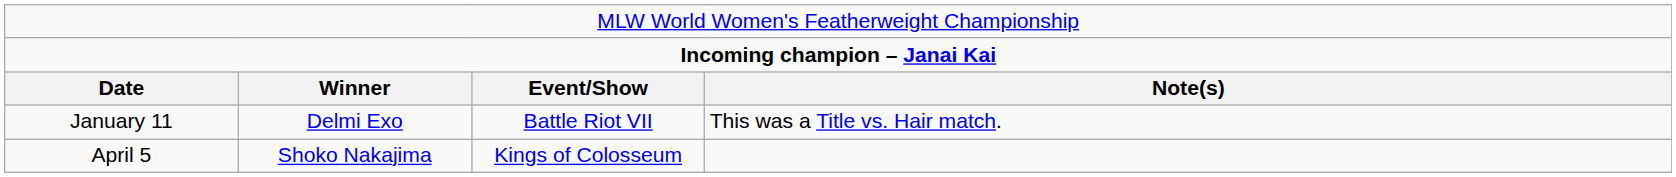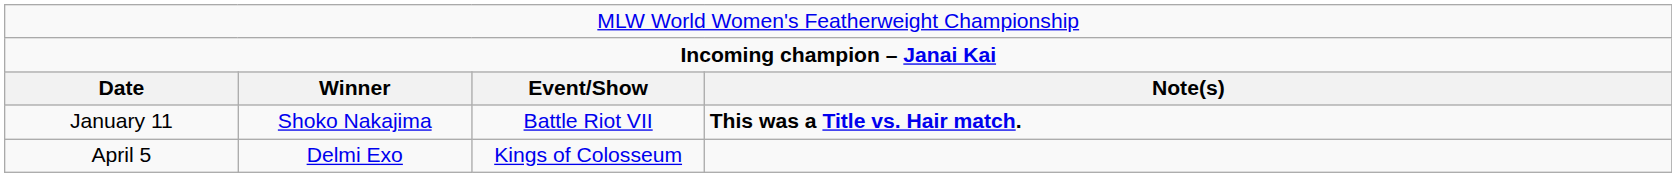 <table class="wikitable" style="text-align:center; width:100%;">
 <tr>
 <td colspan="4" style="text-align: center;"><a href='#'>MLW World Women's Featherweight Championship</a></td>
 </tr>
 <tr>
 <td colspan="4" style="text-align: center;"><strong>Incoming champion – <a href='#'>Janai Kai</a></strong></td>
 </tr>
 <tr>
 <th width=14%>Date</th>
 <th width=14%>Winner</th>
 <th width=14%>Event/Show</th>
 <th width=58%>Note(s)</th>
 </tr>
 <tr>
 <td>January 11</td>
-<td><a href='#'>Delmi Exo</a></td>
+<td><a href='#'>Shoko Nakajima</a></td>
 <td><a href='#'>Battle Riot VII</a></td>
-<td align=left>This was a <a href='#'>Title vs. Hair match</a>.</td>
+<td align=left><strong>This was a <a href='#'>Title vs. Hair match</a>.</strong></td>
 </tr>
 <tr>
 <td>April 5</td>
-<td><a href='#'>Shoko Nakajima</a></td>
+<td><a href='#'>Delmi Exo</a></td>
 <td><a href='#'>Kings of Colosseum</a></td>
 <td></td>
 </tr>
 </table>
